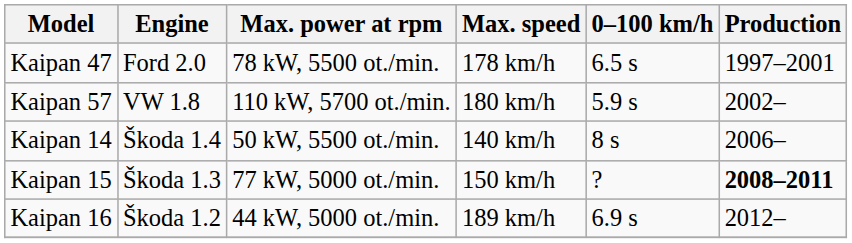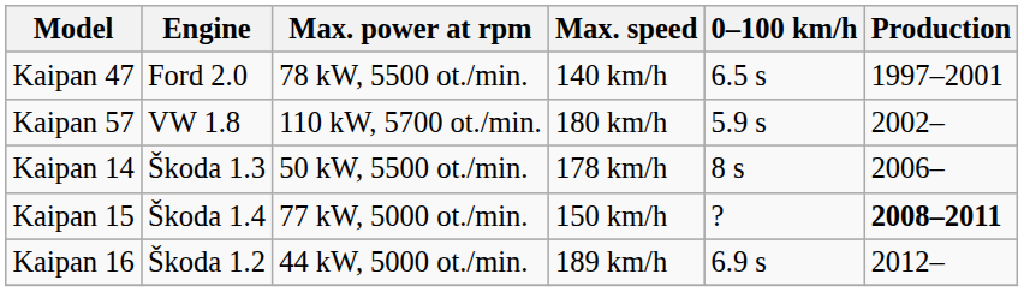 <table class="wikitable">
 <tr>
 <th>Model</th>
 <th>Engine</th>
 <th>Max. power at rpm</th>
 <th>Max. speed</th>
 <th>0–100 km/h</th>
 <th>Production</th>
 </tr>
 <tr>
 <td>Kaipan 47</td>
 <td>Ford 2.0</td>
 <td>78 kW, 5500 ot./min.</td>
-<td>178 km/h</td>
+<td>140 km/h</td>
 <td>6.5 s</td>
 <td>1997–2001</td>
 </tr>
 <tr>
 <td>Kaipan 57</td>
 <td>VW 1.8</td>
 <td>110 kW, 5700 ot./min.</td>
 <td>180 km/h</td>
 <td>5.9 s</td>
 <td>2002–</td>
 </tr>
 <tr>
 <td>Kaipan 14</td>
-<td>Škoda 1.4</td>
+<td>Škoda 1.3</td>
 <td>50 kW, 5500 ot./min.</td>
-<td>140 km/h</td>
+<td>178 km/h</td>
 <td>8 s</td>
 <td>2006–</td>
 </tr>
 <tr>
 <td>Kaipan 15</td>
-<td>Škoda 1.3</td>
+<td>Škoda 1.4</td>
 <td>77 kW, 5000 ot./min.</td>
 <td>150 km/h</td>
 <td>?</td>
 <td><strong>2008–2011</strong></td>
 </tr>
 <tr>
 <td>Kaipan 16</td>
 <td>Škoda 1.2</td>
 <td>44 kW, 5000 ot./min.</td>
 <td>189 km/h</td>
 <td>6.9 s</td>
 <td>2012–</td>
 </tr>
 <tr>
 </tr>
 </table>
